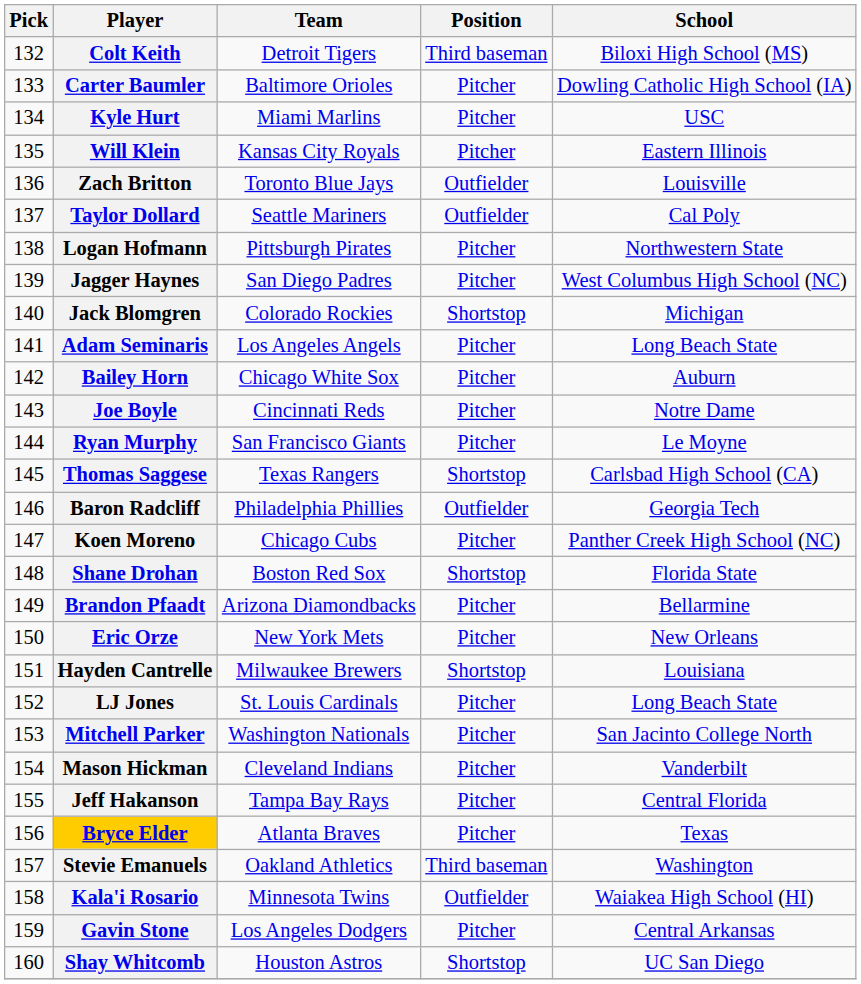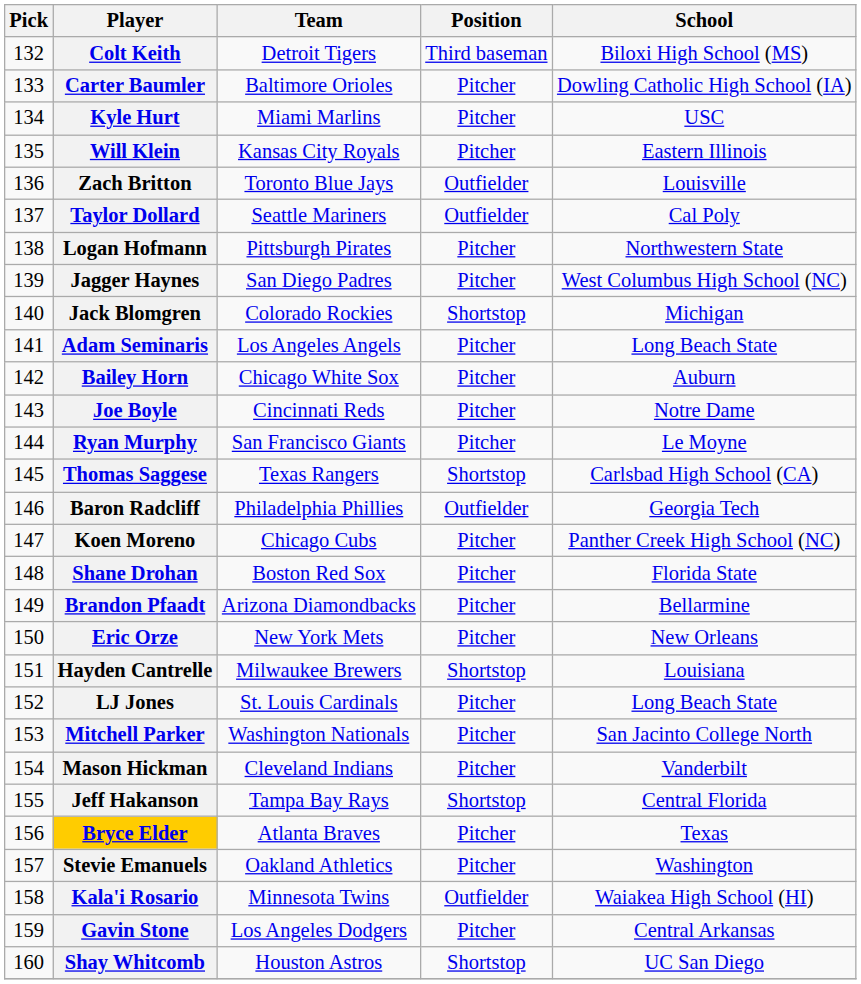 <table class="wikitable sortable plainrowheaders" style="text-align:center; width=74%">
 <tr>
 <th scope="col">Pick</th>
 <th scope="col">Player</th>
 <th scope="col">Team</th>
 <th scope="col">Position</th>
 <th scope="col">School</th>
 </tr>
 <tr>
 <td>132</td>
 <th scope="row" style="text-align:center"><a href='#'>Colt Keith</a></th>
 <td><a href='#'>Detroit Tigers</a></td>
 <td><a href='#'>Third baseman</a></td>
 <td><a href='#'>Biloxi High School</a> (<a href='#'>MS</a>)</td>
 </tr>
 <tr>
 <td>133</td>
 <th scope="row" style="text-align:center"><a href='#'>Carter Baumler</a></th>
 <td><a href='#'>Baltimore Orioles</a></td>
 <td><a href='#'>Pitcher</a></td>
 <td><a href='#'>Dowling Catholic High School</a> (<a href='#'>IA</a>)</td>
 </tr>
 <tr>
 <td>134</td>
 <th scope="row" style="text-align:center"><a href='#'>Kyle Hurt</a></th>
 <td><a href='#'>Miami Marlins</a></td>
 <td><a href='#'>Pitcher</a></td>
 <td><a href='#'>USC</a></td>
 </tr>
 <tr>
 <td>135</td>
 <th scope="row" style="text-align:center"><a href='#'>Will Klein</a></th>
 <td><a href='#'>Kansas City Royals</a></td>
 <td><a href='#'>Pitcher</a></td>
 <td><a href='#'>Eastern Illinois</a></td>
 </tr>
 <tr>
 <td>136</td>
 <th scope="row" style="text-align:center">Zach Britton</th>
 <td><a href='#'>Toronto Blue Jays</a></td>
 <td><a href='#'>Outfielder</a></td>
 <td><a href='#'>Louisville</a></td>
 </tr>
 <tr>
 <td>137</td>
 <th scope="row" style="text-align:center"><a href='#'>Taylor Dollard</a></th>
 <td><a href='#'>Seattle Mariners</a></td>
 <td><a href='#'>Outfielder</a></td>
 <td><a href='#'>Cal Poly</a></td>
 </tr>
 <tr>
 <td>138</td>
 <th scope="row" style="text-align:center">Logan Hofmann</th>
 <td><a href='#'>Pittsburgh Pirates</a></td>
 <td><a href='#'>Pitcher</a></td>
 <td><a href='#'>Northwestern State</a></td>
 </tr>
 <tr>
 <td>139</td>
 <th scope="row" style="text-align:center">Jagger Haynes</th>
 <td><a href='#'>San Diego Padres</a></td>
 <td><a href='#'>Pitcher</a></td>
 <td><a href='#'>West Columbus High School</a> (<a href='#'>NC</a>)</td>
 </tr>
 <tr>
 <td>140</td>
 <th scope="row" style="text-align:center">Jack Blomgren</th>
 <td><a href='#'>Colorado Rockies</a></td>
 <td><a href='#'>Shortstop</a></td>
 <td><a href='#'>Michigan</a></td>
 </tr>
 <tr>
 <td>141</td>
 <th scope="row" style="text-align:center"><a href='#'>Adam Seminaris</a></th>
 <td><a href='#'>Los Angeles Angels</a></td>
 <td><a href='#'>Pitcher</a></td>
 <td><a href='#'>Long Beach State</a></td>
 </tr>
 <tr>
 <td>142</td>
 <th scope="row" style="text-align:center"><a href='#'>Bailey Horn</a></th>
 <td><a href='#'>Chicago White Sox</a></td>
 <td><a href='#'>Pitcher</a></td>
 <td><a href='#'>Auburn</a></td>
 </tr>
 <tr>
 <td>143</td>
 <th scope="row" style="text-align:center"><a href='#'>Joe Boyle</a></th>
 <td><a href='#'>Cincinnati Reds</a></td>
 <td><a href='#'>Pitcher</a></td>
 <td><a href='#'>Notre Dame</a></td>
 </tr>
 <tr>
 <td>144</td>
 <th scope="row" style="text-align:center"><a href='#'>Ryan Murphy</a></th>
 <td><a href='#'>San Francisco Giants</a></td>
 <td><a href='#'>Pitcher</a></td>
 <td><a href='#'>Le Moyne</a></td>
 </tr>
 <tr>
 <td>145</td>
 <th scope="row" style="text-align:center"><a href='#'>Thomas Saggese</a></th>
 <td><a href='#'>Texas Rangers</a></td>
 <td><a href='#'>Shortstop</a></td>
 <td><a href='#'>Carlsbad High School</a> (<a href='#'>CA</a>)</td>
 </tr>
 <tr>
 <td>146</td>
 <th scope="row" style="text-align:center">Baron Radcliff</th>
 <td><a href='#'>Philadelphia Phillies</a></td>
 <td><a href='#'>Outfielder</a></td>
 <td><a href='#'>Georgia Tech</a></td>
 </tr>
 <tr>
 <td>147</td>
 <th scope="row" style="text-align:center">Koen Moreno</th>
 <td><a href='#'>Chicago Cubs</a></td>
 <td><a href='#'>Pitcher</a></td>
 <td><a href='#'>Panther Creek High School</a> (<a href='#'>NC</a>)</td>
 </tr>
 <tr>
 <td>148</td>
 <th scope="row" style="text-align:center"><a href='#'>Shane Drohan</a></th>
 <td><a href='#'>Boston Red Sox</a></td>
-<td><a href='#'>Shortstop</a></td>
+<td><a href='#'>Pitcher</a></td>
 <td><a href='#'>Florida State</a></td>
 </tr>
 <tr>
 <td>149</td>
 <th scope="row" style="text-align:center"><a href='#'>Brandon Pfaadt</a></th>
 <td><a href='#'>Arizona Diamondbacks</a></td>
 <td><a href='#'>Pitcher</a></td>
 <td><a href='#'>Bellarmine</a></td>
 </tr>
 <tr>
 <td>150</td>
 <th scope="row" style="text-align:center"><a href='#'>Eric Orze</a></th>
 <td><a href='#'>New York Mets</a></td>
 <td><a href='#'>Pitcher</a></td>
 <td><a href='#'>New Orleans</a></td>
 </tr>
 <tr>
 <td>151</td>
 <th scope="row" style="text-align:center">Hayden Cantrelle</th>
 <td><a href='#'>Milwaukee Brewers</a></td>
 <td><a href='#'>Shortstop</a></td>
 <td><a href='#'>Louisiana</a></td>
 </tr>
 <tr>
 <td>152</td>
 <th scope="row" style="text-align:center">LJ Jones</th>
 <td><a href='#'>St. Louis Cardinals</a></td>
 <td><a href='#'>Pitcher</a></td>
 <td><a href='#'>Long Beach State</a></td>
 </tr>
 <tr>
 <td>153</td>
 <th scope="row" style="text-align:center"><a href='#'>Mitchell Parker</a></th>
 <td><a href='#'>Washington Nationals</a></td>
 <td><a href='#'>Pitcher</a></td>
 <td><a href='#'>San Jacinto College North</a></td>
 </tr>
 <tr>
 <td>154</td>
 <th scope="row" style="text-align:center">Mason Hickman</th>
 <td><a href='#'>Cleveland Indians</a></td>
 <td><a href='#'>Pitcher</a></td>
 <td><a href='#'>Vanderbilt</a></td>
 </tr>
 <tr>
 <td>155</td>
 <th scope="row" style="text-align:center">Jeff Hakanson</th>
 <td><a href='#'>Tampa Bay Rays</a></td>
-<td><a href='#'>Pitcher</a></td>
+<td><a href='#'>Shortstop</a></td>
 <td><a href='#'>Central Florida</a></td>
 </tr>
 <tr>
 <td>156</td>
 <th scope="row" style="text-align:center; background-color:#FFCC00"><a href='#'>Bryce Elder</a></th>
 <td><a href='#'>Atlanta Braves</a></td>
 <td><a href='#'>Pitcher</a></td>
 <td><a href='#'>Texas</a></td>
 </tr>
 <tr>
 <td>157</td>
 <th scope="row" style="text-align:center">Stevie Emanuels</th>
 <td><a href='#'>Oakland Athletics</a></td>
-<td><a href='#'>Third baseman</a></td>
+<td><a href='#'>Pitcher</a></td>
 <td><a href='#'>Washington</a></td>
 </tr>
 <tr>
 <td>158</td>
 <th scope="row" style="text-align:center"><a href='#'>Kala'i Rosario</a></th>
 <td><a href='#'>Minnesota Twins</a></td>
 <td><a href='#'>Outfielder</a></td>
 <td><a href='#'>Waiakea High School</a> (<a href='#'>HI</a>)</td>
 </tr>
 <tr>
 <td>159</td>
 <th scope="row" style="text-align:center"><a href='#'>Gavin Stone</a></th>
 <td><a href='#'>Los Angeles Dodgers</a></td>
 <td><a href='#'>Pitcher</a></td>
 <td><a href='#'>Central Arkansas</a></td>
 </tr>
 <tr>
 <td>160</td>
 <th scope="row" style="text-align:center"><a href='#'>Shay Whitcomb</a></th>
 <td><a href='#'>Houston Astros</a></td>
 <td><a href='#'>Shortstop</a></td>
 <td><a href='#'>UC San Diego</a></td>
 </tr>
 <tr>
 </tr>
 </table>
